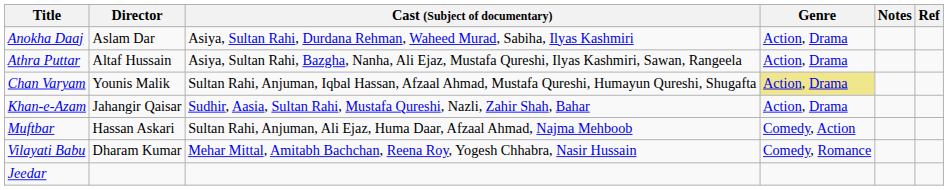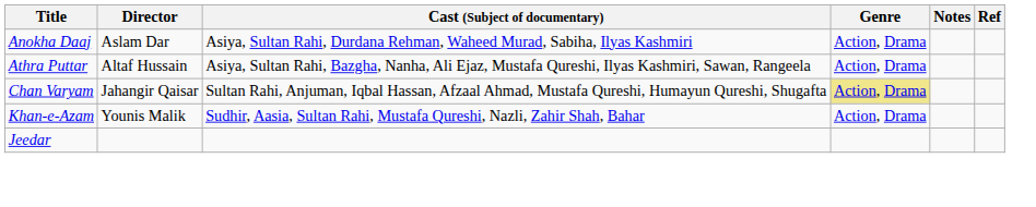 <table class="wikitable sortable">
 <tr>
 <th>Title</th>
 <th>Director</th>
 <th>Cast <small>(Subject of documentary)</small></th>
 <th>Genre</th>
 <th>Notes</th>
 <th>Ref</th>
 </tr>
 <tr>
 <td><span></span> <em><a href='#'>Anokha Daaj</a></em></td>
 <td>Aslam Dar</td>
 <td>Asiya, <a href='#'>Sultan Rahi</a>, <a href='#'>Durdana Rehman</a>, <a href='#'>Waheed Murad</a>, Sabiha, <a href='#'>Ilyas Kashmiri</a></td>
 <td><a href='#'>Action</a>, <a href='#'>Drama</a></td>
 <td></td>
 <td></td>
 </tr>
 <tr>
 <td><em><a href='#'>Athra Puttar</a></em></td>
 <td>Altaf Hussain</td>
 <td>Asiya, Sultan Rahi, <a href='#'>Bazgha</a>, Nanha, Ali Ejaz, Mustafa Qureshi, Ilyas Kashmiri, Sawan, Rangeela</td>
 <td><a href='#'>Action</a>, <a href='#'>Drama</a></td>
 <td></td>
 <td></td>
 </tr>
 <tr>
 <td><span></span> <em><a href='#'>Chan Varyam</a></em></td>
-<td>Younis Malik</td>
+<td>Jahangir Qaisar</td>
 <td>Sultan Rahi, Anjuman, Iqbal Hassan, Afzaal Ahmad, Mustafa Qureshi, Humayun Qureshi, Shugafta</td>
 <td style="background: khaki;"><a href='#'>Action</a>, <a href='#'>Drama</a></td>
 <td></td>
 <td></td>
 </tr>
 <tr>
 <td><span></span> <em><a href='#'>Khan-e-Azam</a></em></td>
-<td>Jahangir Qaisar</td>
+<td>Younis Malik</td>
 <td><a href='#'>Sudhir</a>, <a href='#'>Aasia</a>, <a href='#'>Sultan Rahi</a>, <a href='#'>Mustafa Qureshi</a>, Nazli, <a href='#'>Zahir Shah</a>, <a href='#'>Bahar</a></td>
 <td><a href='#'>Action</a>, <a href='#'>Drama</a></td>
-<td></td>
-<td></td>
-</tr>
-<tr>
-<td><span></span> <em><a href='#'>Muftbar</a></em></td>
-<td>Hassan Askari</td>
-<td>Sultan Rahi, Anjuman, Ali Ejaz, Huma Daar, Afzaal Ahmad, <a href='#'>Najma Mehboob</a></td>
-<td><a href='#'>Comedy</a>, <a href='#'>Action</a></td>
-<td></td>
-<td></td>
-</tr>
-<tr>
-<td><span></span> <em><a href='#'>Vilayati Babu</a></em></td>
-<td>Dharam Kumar</td>
-<td><a href='#'>Mehar Mittal</a>, <a href='#'>Amitabh Bachchan</a>, <a href='#'>Reena Roy</a>, Yogesh Chhabra, <a href='#'>Nasir Hussain</a></td>
-<td><a href='#'>Comedy</a>, <a href='#'>Romance</a></td>
 <td></td>
 <td></td>
 </tr>
 <tr>
 <td><em><a href='#'>Jeedar</a></em></td>
 <td></td>
 <td></td>
 <td></td>
 <td></td>
 </tr>
 </table>
